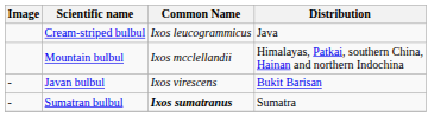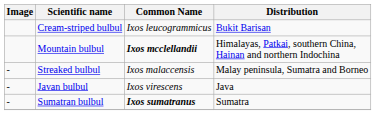 <table class="wikitable">
 <tr>
 <th>Image</th>
 <th>Scientific name</th>
 <th>Common Name</th>
 <th>Distribution</th>
 </tr>
 <tr>
 <td></td>
 <td><a href='#'>Cream-striped bulbul</a></td>
 <td><em>Ixos leucogrammicus</em></td>
-<td>Java</td>
+<td><a href='#'>Bukit Barisan</a></td>
 </tr>
 <tr>
 <td></td>
 <td><a href='#'>Mountain bulbul</a></td>
-<td><em>Ixos mcclellandii</em></td>
+<td><strong><em>Ixos mcclellandii</em></strong></td>
 <td>Himalayas, <a href='#'>Patkai</a>, southern China,<br><a href='#'>Hainan</a> and northern Indochina</td>
+</tr>
+<tr>
+<td>-</td>
+<td><a href='#'>Streaked bulbul</a></td>
+<td><em>Ixos malaccensis</em></td>
+<td>Malay peninsula, Sumatra and Borneo</td>
 </tr>
 <tr>
 <td>-</td>
 <td><a href='#'>Javan bulbul</a></td>
 <td><em>Ixos virescens</em></td>
-<td><a href='#'>Bukit Barisan</a></td>
+<td>Java</td>
 </tr>
 <tr>
 <td>-</td>
 <td><a href='#'>Sumatran bulbul</a></td>
 <td><strong><em>Ixos sumatranus</em></strong></td>
 <td>Sumatra</td>
 </tr>
 <tr>
 </tr>
 </table>
